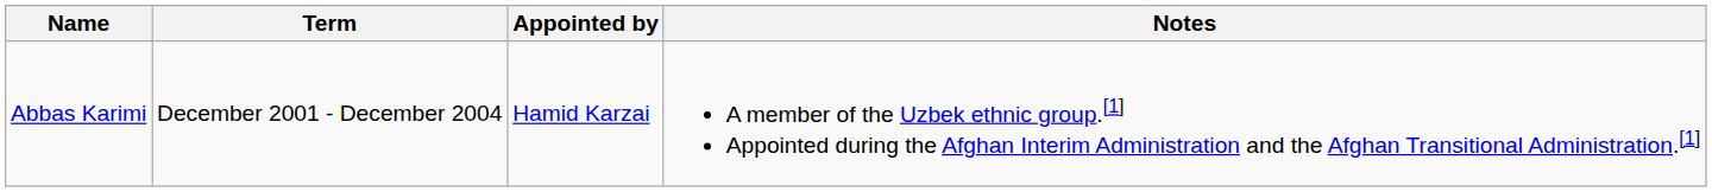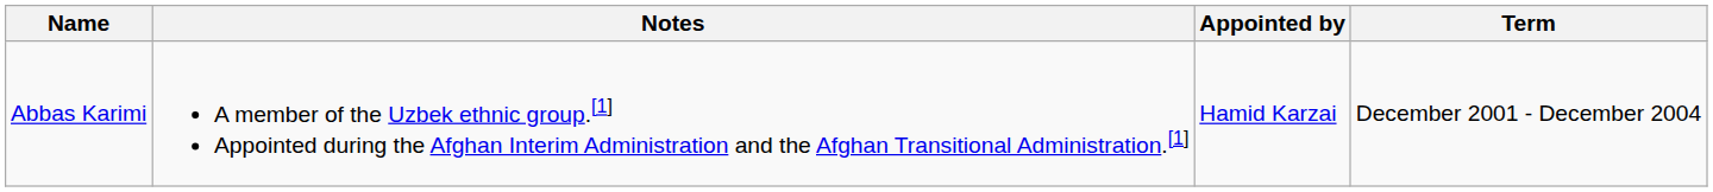 <table class="wikitable">
 <tr>
 <th>Name</th>
+<th>Notes</th>
+<th>Appointed by</th>
 <th>Term</th>
-<th>Appointed by</th>
-<th>Notes</th>
 </tr>
 <tr>
 <td><a href='#'>Abbas Karimi</a></td>
+<td><br><ul><li>A member of the <a href='#'>Uzbek ethnic group</a>.<sup><a href='#'>[1</a>]</sup></li><li>Appointed  during the <a href='#'>Afghan Interim Administration</a> and the <a href='#'>Afghan Transitional Administration</a>.<sup><a href='#'>[1</a>]</sup></li></ul></td>
+<td><a href='#'>Hamid Karzai</a></td>
 <td>December 2001 - December 2004</td>
-<td><a href='#'>Hamid Karzai</a></td>
-<td><br><ul><li>A member of the <a href='#'>Uzbek ethnic group</a>.<sup><a href='#'>[1</a>]</sup></li><li>Appointed  during the <a href='#'>Afghan Interim Administration</a> and the <a href='#'>Afghan Transitional Administration</a>.<sup><a href='#'>[1</a>]</sup></li></ul></td>
 </tr>
 </table>
